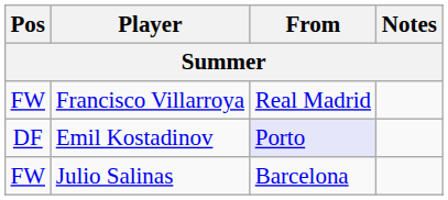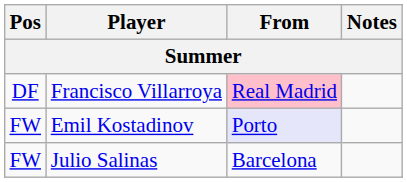 <table class="wikitable" style="font-size:95%; text-align:left;">
 <tr>
 <th>Pos</th>
 <th>Player</th>
 <th>From</th>
 <th>Notes</th>
 </tr>
 <tr>
 <th colspan="5">Summer</th>
 </tr>
 <tr>
-<td align="center"><a href='#'>FW</a></td>
+<td align="center"><a href='#'>DF</a></td>
 <td> <a href='#'>Francisco Villarroya</a></td>
-<td> <a href='#'>Real Madrid</a></td>
+<td style="background: pink;"> <a href='#'>Real Madrid</a></td>
 <td></td>
 </tr>
 <tr>
-<td align="center"><a href='#'>DF</a></td>
+<td align="center"><a href='#'>FW</a></td>
 <td> <a href='#'>Emil Kostadinov</a></td>
 <td style="background: lavender;"> <a href='#'>Porto</a></td>
 <td></td>
 </tr>
 <tr>
 <td align="center"><a href='#'>FW</a></td>
 <td> <a href='#'>Julio Salinas</a></td>
 <td> <a href='#'>Barcelona</a></td>
 <td></td>
 </tr>
 </table>
